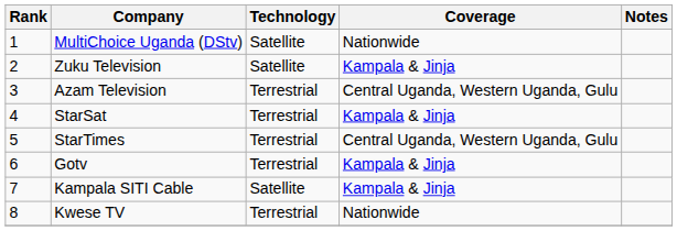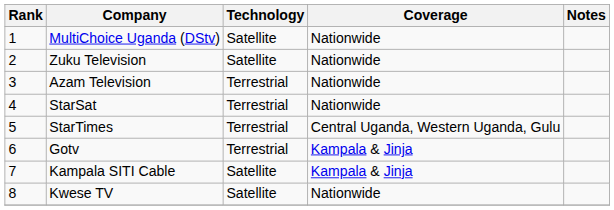 <table class="wikitable sortable" style="margin: 0.5em auto">
 <tr>
 <th>Rank</th>
 <th>Company</th>
 <th>Technology</th>
 <th>Coverage</th>
 <th>Notes</th>
 </tr>
 <tr>
 <td>1</td>
 <td><a href='#'>MultiChoice Uganda</a> (<a href='#'>DStv</a>)</td>
 <td>Satellite</td>
 <td>Nationwide</td>
 <td></td>
 </tr>
 <tr>
 <td>2</td>
 <td>Zuku Television</td>
 <td>Satellite</td>
-<td><a href='#'>Kampala</a> & <a href='#'>Jinja</a></td>
+<td>Nationwide</td>
 <td></td>
 </tr>
 <tr>
 <td>3</td>
 <td>Azam Television</td>
 <td>Terrestrial</td>
-<td>Central Uganda, Western Uganda, Gulu</td>
+<td>Nationwide</td>
 <td></td>
 </tr>
 <tr>
 <td>4</td>
 <td>StarSat</td>
 <td>Terrestrial</td>
-<td><a href='#'>Kampala</a> & <a href='#'>Jinja</a></td>
+<td>Nationwide</td>
 <td></td>
 </tr>
 <tr>
 <td>5</td>
 <td>StarTimes</td>
 <td>Terrestrial</td>
 <td>Central Uganda, Western Uganda, Gulu</td>
 <td></td>
 </tr>
 <tr>
 <td>6</td>
 <td>Gotv</td>
 <td>Terrestrial</td>
 <td><a href='#'>Kampala</a> & <a href='#'>Jinja</a></td>
 <td></td>
 </tr>
 <tr>
 <td>7</td>
 <td>Kampala SITI Cable</td>
 <td>Satellite</td>
 <td><a href='#'>Kampala</a> & <a href='#'>Jinja</a></td>
 <td></td>
 </tr>
 <tr>
 <td>8</td>
 <td>Kwese TV</td>
-<td>Terrestrial</td>
+<td>Satellite</td>
 <td>Nationwide</td>
 <td></td>
 </tr>
 <tr>
 </tr>
 </table>
